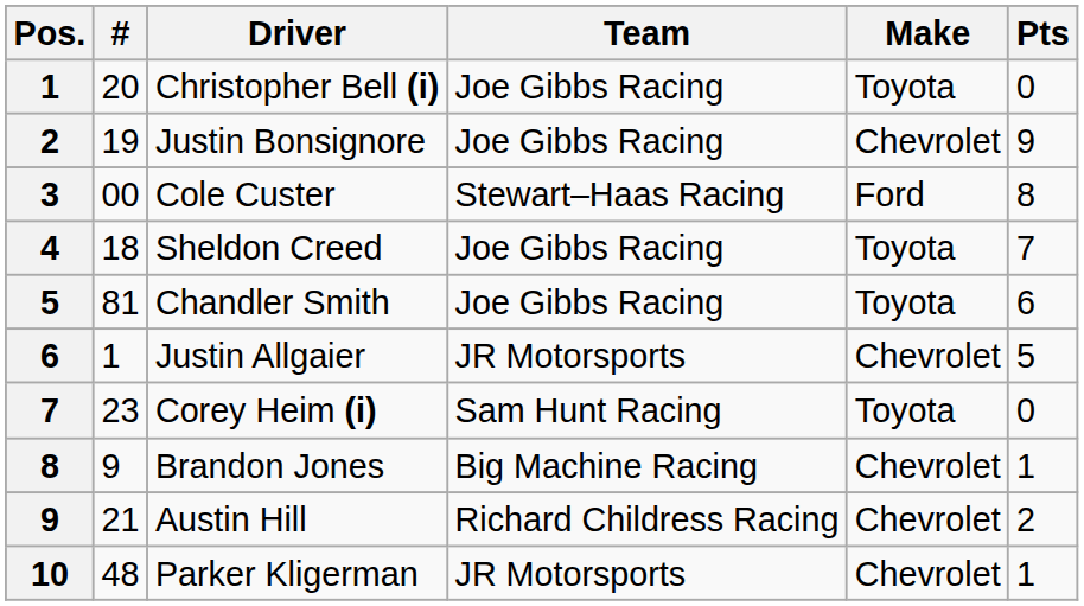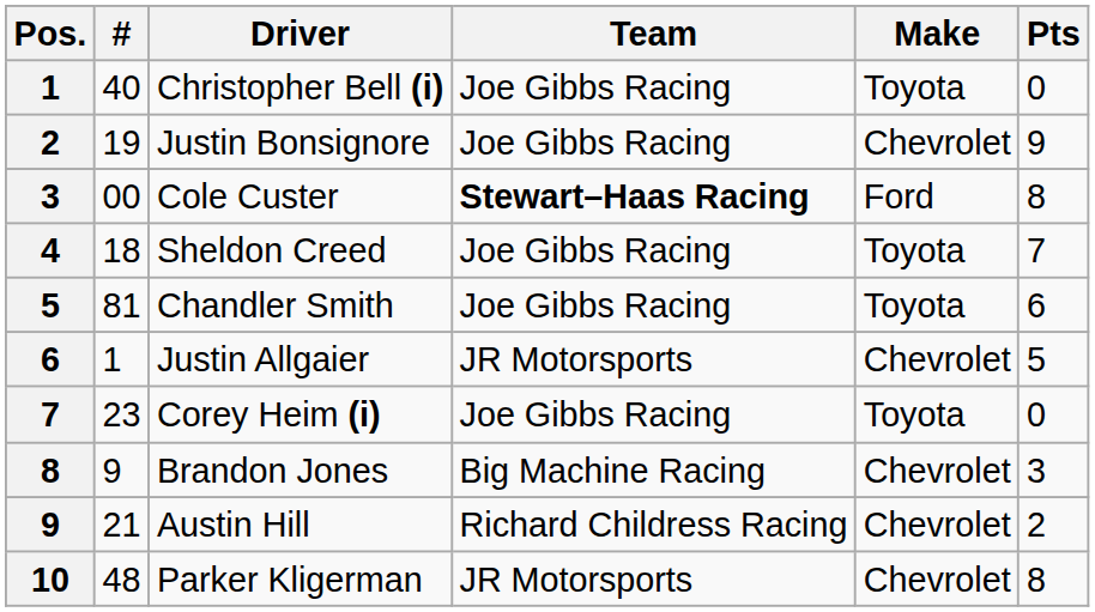 <table class="wikitable" style="font-size:95%">
 <tr>
 <th>Pos.</th>
 <th>#</th>
 <th>Driver</th>
 <th>Team</th>
 <th>Make</th>
 <th>Pts</th>
 </tr>
 <tr>
 <th>1</th>
-<td>20</td>
+<td>40</td>
 <td>Christopher Bell <strong>(i)</strong></td>
 <td>Joe Gibbs Racing</td>
 <td>Toyota</td>
 <td>0</td>
 </tr>
 <tr>
 <th>2</th>
 <td>19</td>
 <td>Justin Bonsignore</td>
 <td>Joe Gibbs Racing</td>
 <td>Chevrolet</td>
 <td>9</td>
 </tr>
 <tr>
 <th>3</th>
 <td>00</td>
 <td>Cole Custer</td>
-<td>Stewart–Haas Racing</td>
+<td><strong>Stewart–Haas Racing</strong></td>
 <td>Ford</td>
 <td>8</td>
 </tr>
 <tr>
 <th>4</th>
 <td>18</td>
 <td>Sheldon Creed</td>
 <td>Joe Gibbs Racing</td>
 <td>Toyota</td>
 <td>7</td>
 </tr>
 <tr>
 <th>5</th>
 <td>81</td>
 <td>Chandler Smith</td>
 <td>Joe Gibbs Racing</td>
 <td>Toyota</td>
 <td>6</td>
 </tr>
 <tr>
 <th>6</th>
 <td>1</td>
 <td>Justin Allgaier</td>
 <td>JR Motorsports</td>
 <td>Chevrolet</td>
 <td>5</td>
 </tr>
 <tr>
 <th>7</th>
 <td>23</td>
 <td>Corey Heim <strong>(i)</strong></td>
-<td>Sam Hunt Racing</td>
+<td>Joe Gibbs Racing</td>
 <td>Toyota</td>
 <td>0</td>
 </tr>
 <tr>
 <th>8</th>
 <td>9</td>
 <td>Brandon Jones</td>
 <td>Big Machine Racing</td>
 <td>Chevrolet</td>
-<td>1</td>
+<td>3</td>
 </tr>
 <tr>
 <th>9</th>
 <td>21</td>
 <td>Austin Hill</td>
 <td>Richard Childress Racing</td>
 <td>Chevrolet</td>
 <td>2</td>
 </tr>
 <tr>
 <th>10</th>
 <td>48</td>
 <td>Parker Kligerman</td>
 <td>JR Motorsports</td>
 <td>Chevrolet</td>
-<td>1</td>
+<td>8</td>
 </tr>
 </table>
